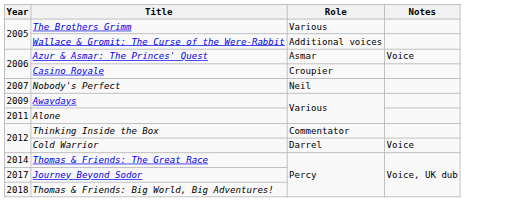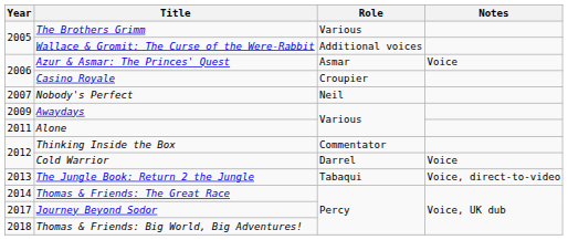 <table class="wikitable">
 <tr>
 <th>Year</th>
 <th>Title</th>
 <th>Role</th>
 <th>Notes</th>
 </tr>
 <tr>
 <td rowspan="2">2005</td>
 <td><em><a href='#'>The Brothers Grimm</a></em></td>
 <td>Various</td>
 <td></td>
 </tr>
 <tr>
 <td><em><a href='#'>Wallace & Gromit: The Curse of the Were-Rabbit</a></em></td>
 <td>Additional voices</td>
 <td></td>
 </tr>
 <tr>
 <td rowspan="2">2006</td>
 <td><em><a href='#'>Azur & Asmar: The Princes' Quest</a></em></td>
 <td>Asmar</td>
 <td>Voice</td>
 </tr>
 <tr>
 <td><em><a href='#'>Casino Royale</a></em></td>
 <td>Croupier</td>
 <td></td>
 </tr>
 <tr>
 <td>2007</td>
 <td><em>Nobody's Perfect</em></td>
 <td>Neil</td>
 <td></td>
 </tr>
 <tr>
 <td>2009</td>
 <td><em><a href='#'>Awaydays</a></em></td>
 <td rowspan="2">Various</td>
 <td></td>
 </tr>
 <tr>
 <td>2011</td>
 <td><em>Alone</em></td>
 <td></td>
 </tr>
 <tr>
 <td rowspan="2">2012</td>
 <td><em>Thinking Inside the Box</em></td>
 <td>Commentator</td>
 <td></td>
 </tr>
 <tr>
 <td><em>Cold Warrior</em></td>
 <td>Darrel</td>
 <td>Voice</td>
 </tr>
 <tr>
+<td>2013</td>
+<td><em><a href='#'>The Jungle Book: Return 2 the Jungle</a></em></td>
+<td>Tabaqui</td>
+<td>Voice, direct-to-video</td>
+</tr>
+<tr>
 <td>2014</td>
 <td><em><a href='#'>Thomas & Friends: The Great Race</a></em></td>
 <td rowspan="3">Percy</td>
 <td rowspan="3">Voice, UK dub</td>
 </tr>
 <tr>
 <td>2017</td>
 <td><em><a href='#'>Journey Beyond Sodor</a></em></td>
 </tr>
 <tr>
 <td>2018</td>
 <td><em>Thomas & Friends: Big World, Big Adventures!</em></td>
 </tr>
 </table>
